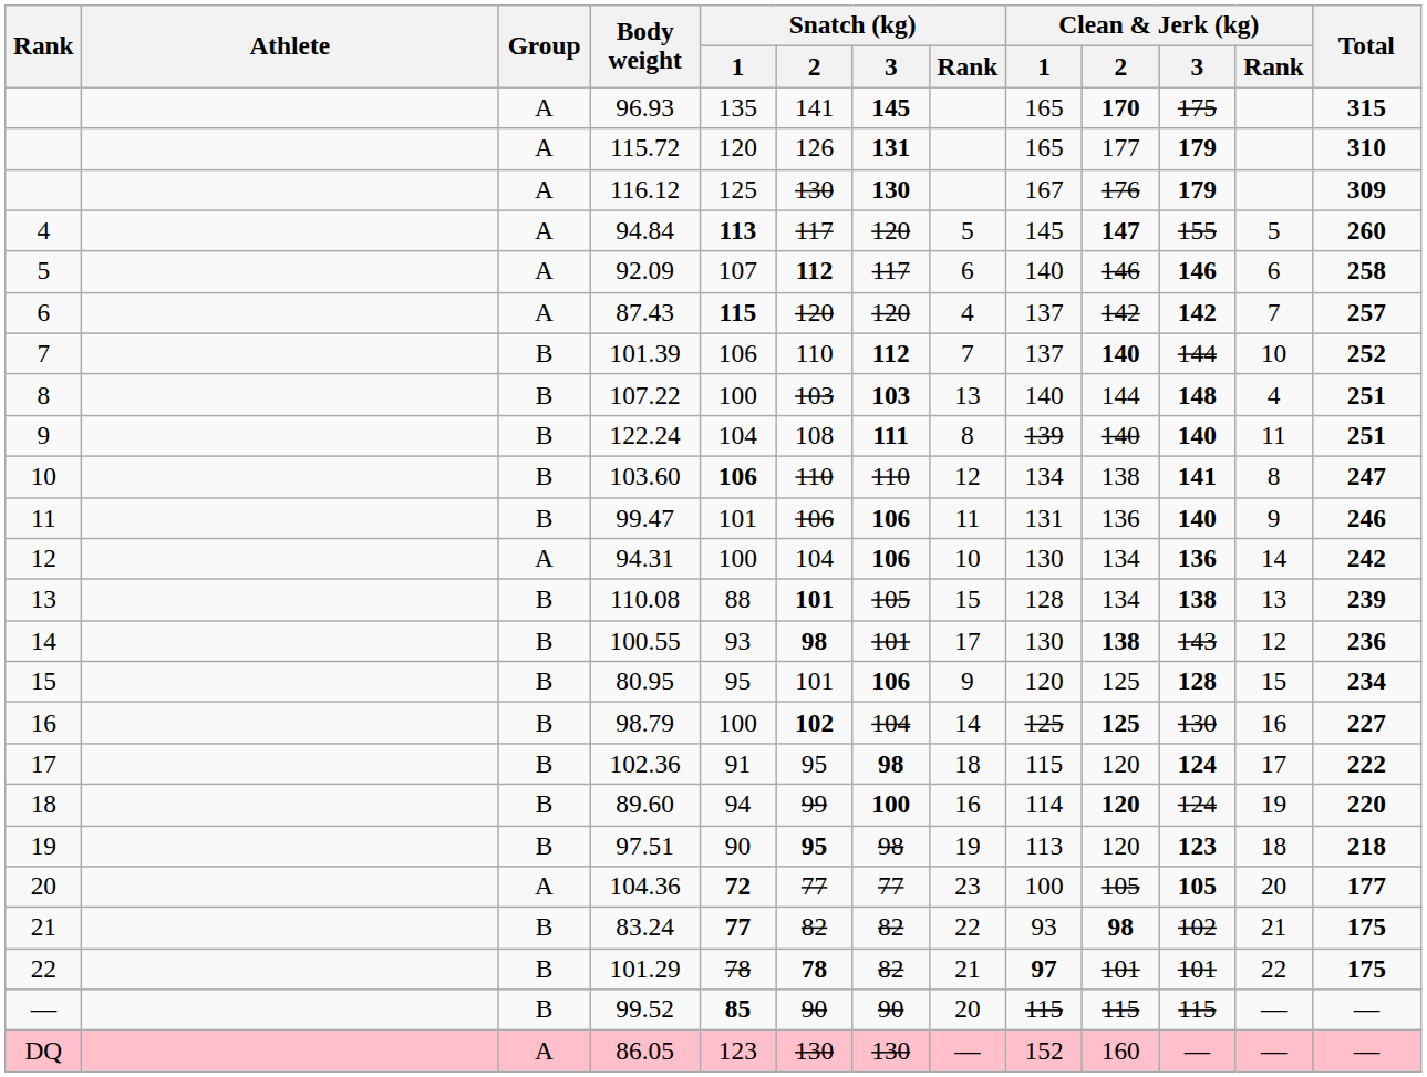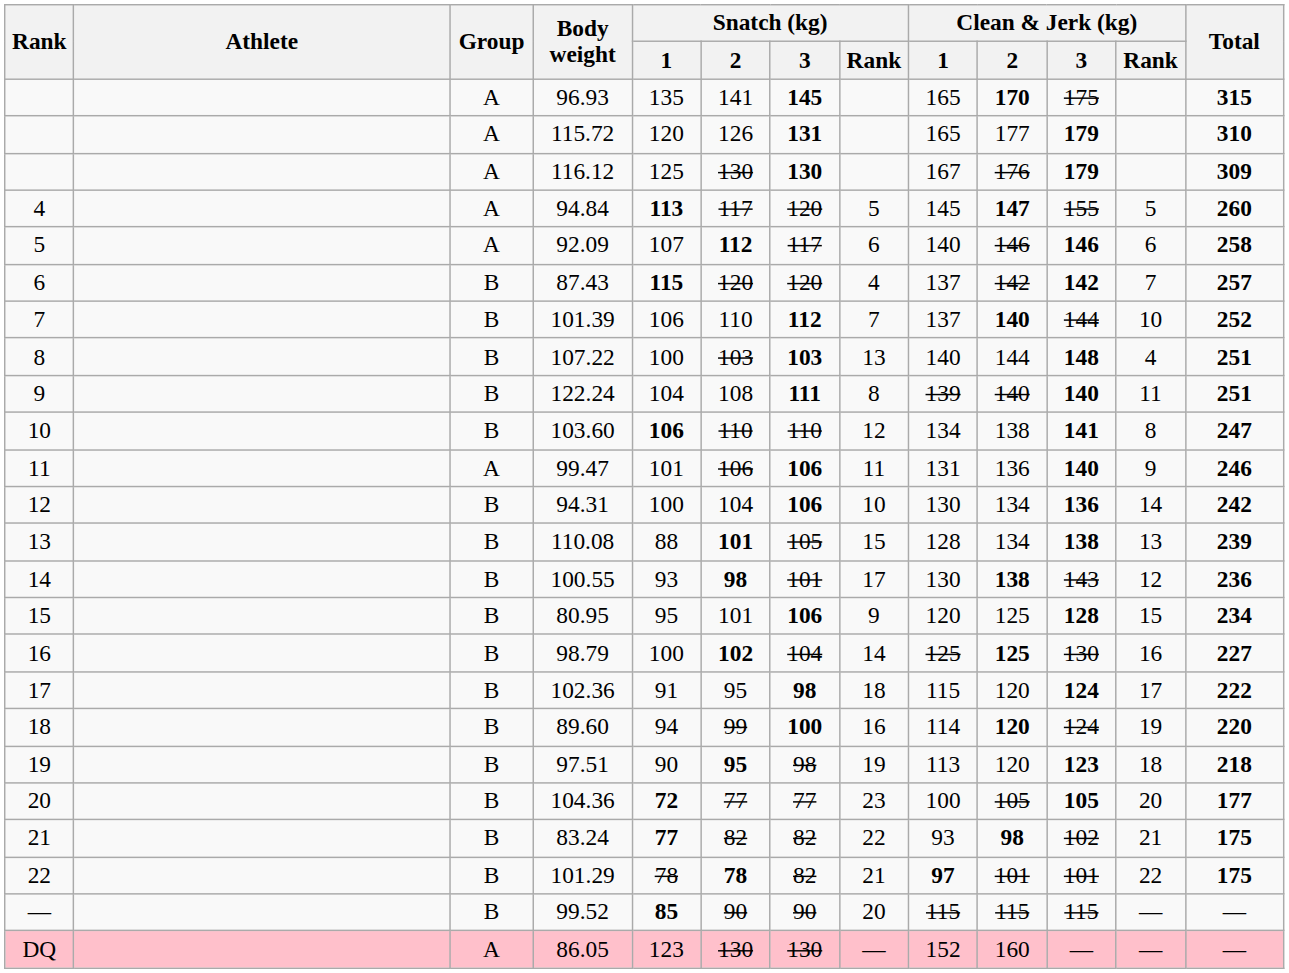 <table class = "wikitable" style="text-align:center;">
 <tr>
 <th rowspan=2 width=40>Rank</th>
 <th rowspan=2 width=250>Athlete</th>
 <th rowspan=2 width=50>Group</th>
 <th rowspan=2 width=60>Body weight</th>
 <th colspan=4>Snatch (kg)</th>
 <th colspan=4>Clean & Jerk (kg)</th>
 <th rowspan=2 width=60>Total</th>
 </tr>
 <tr>
 <th width=40>1</th>
 <th width=40>2</th>
 <th width=40>3</th>
 <th width=40>Rank</th>
 <th width=40>1</th>
 <th width=40>2</th>
 <th width=40>3</th>
 <th width=40>Rank</th>
 </tr>
 <tr>
 <td></td>
 <td align=left></td>
 <td>A</td>
 <td>96.93</td>
 <td>135</td>
 <td>141</td>
 <td><strong>145</strong></td>
 <td></td>
 <td>165</td>
 <td><strong>170</strong></td>
 <td><s>175</s></td>
 <td></td>
 <td><strong>315</strong></td>
 </tr>
 <tr>
 <td></td>
 <td align=left></td>
 <td>A</td>
 <td>115.72</td>
 <td>120</td>
 <td>126</td>
 <td><strong>131</strong></td>
 <td></td>
 <td>165</td>
 <td>177</td>
 <td><strong>179</strong></td>
 <td></td>
 <td><strong>310</strong></td>
 </tr>
 <tr>
 <td></td>
 <td align=left></td>
 <td>A</td>
 <td>116.12</td>
 <td>125</td>
 <td><s>130</s></td>
 <td><strong>130</strong></td>
 <td></td>
 <td>167</td>
 <td><s>176</s></td>
 <td><strong>179</strong></td>
 <td></td>
 <td><strong>309</strong></td>
 </tr>
 <tr>
 <td>4</td>
 <td align=left></td>
 <td>A</td>
 <td>94.84</td>
 <td><strong>113</strong></td>
 <td><s>117</s></td>
 <td><s>120</s></td>
 <td>5</td>
 <td>145</td>
 <td><strong>147</strong></td>
 <td><s>155</s></td>
 <td>5</td>
 <td><strong>260</strong></td>
 </tr>
 <tr>
 <td>5</td>
 <td align=left></td>
 <td>A</td>
 <td>92.09</td>
 <td>107</td>
 <td><strong>112</strong></td>
 <td><s>117</s></td>
 <td>6</td>
 <td>140</td>
 <td><s>146</s></td>
 <td><strong>146</strong></td>
 <td>6</td>
 <td><strong>258</strong></td>
 </tr>
 <tr>
 <td>6</td>
 <td align=left></td>
-<td>A</td>
+<td>B</td>
 <td>87.43</td>
 <td><strong>115</strong></td>
 <td><s>120</s></td>
 <td><s>120</s></td>
 <td>4</td>
 <td>137</td>
 <td><s>142</s></td>
 <td><strong>142</strong></td>
 <td>7</td>
 <td><strong>257</strong></td>
 </tr>
 <tr>
 <td>7</td>
 <td align=left></td>
 <td>B</td>
 <td>101.39</td>
 <td>106</td>
 <td>110</td>
 <td><strong>112</strong></td>
 <td>7</td>
 <td>137</td>
 <td><strong>140</strong></td>
 <td><s>144</s></td>
 <td>10</td>
 <td><strong>252</strong></td>
 </tr>
 <tr>
 <td>8</td>
 <td align=left></td>
 <td>B</td>
 <td>107.22</td>
 <td>100</td>
 <td><s>103</s></td>
 <td><strong>103</strong></td>
 <td>13</td>
 <td>140</td>
 <td>144</td>
 <td><strong>148</strong></td>
 <td>4</td>
 <td><strong>251</strong></td>
 </tr>
 <tr>
 <td>9</td>
 <td align=left></td>
 <td>B</td>
 <td>122.24</td>
 <td>104</td>
 <td>108</td>
 <td><strong>111</strong></td>
 <td>8</td>
 <td><s>139</s></td>
 <td><s>140</s></td>
 <td><strong>140</strong></td>
 <td>11</td>
 <td><strong>251</strong></td>
 </tr>
 <tr>
 <td>10</td>
 <td align=left></td>
 <td>B</td>
 <td>103.60</td>
 <td><strong>106</strong></td>
 <td><s>110</s></td>
 <td><s>110</s></td>
 <td>12</td>
 <td>134</td>
 <td>138</td>
 <td><strong>141</strong></td>
 <td>8</td>
 <td><strong>247</strong></td>
 </tr>
 <tr>
 <td>11</td>
 <td align=left></td>
-<td>B</td>
+<td>A</td>
 <td>99.47</td>
 <td>101</td>
 <td><s>106</s></td>
 <td><strong>106</strong></td>
 <td>11</td>
 <td>131</td>
 <td>136</td>
 <td><strong>140</strong></td>
 <td>9</td>
 <td><strong>246</strong></td>
 </tr>
 <tr>
 <td>12</td>
 <td align=left></td>
-<td>A</td>
+<td>B</td>
 <td>94.31</td>
 <td>100</td>
 <td>104</td>
 <td><strong>106</strong></td>
 <td>10</td>
 <td>130</td>
 <td>134</td>
 <td><strong>136</strong></td>
 <td>14</td>
 <td><strong>242</strong></td>
 </tr>
 <tr>
 <td>13</td>
 <td align=left></td>
 <td>B</td>
 <td>110.08</td>
 <td>88</td>
 <td><strong>101</strong></td>
 <td><s>105</s></td>
 <td>15</td>
 <td>128</td>
 <td>134</td>
 <td><strong>138</strong></td>
 <td>13</td>
 <td><strong>239</strong></td>
 </tr>
 <tr>
 <td>14</td>
 <td align=left></td>
 <td>B</td>
 <td>100.55</td>
 <td>93</td>
 <td><strong>98</strong></td>
 <td><s>101</s></td>
 <td>17</td>
 <td>130</td>
 <td><strong>138</strong></td>
 <td><s>143</s></td>
 <td>12</td>
 <td><strong>236</strong></td>
 </tr>
 <tr>
 <td>15</td>
 <td align=left></td>
 <td>B</td>
 <td>80.95</td>
 <td>95</td>
 <td>101</td>
 <td><strong>106</strong></td>
 <td>9</td>
 <td>120</td>
 <td>125</td>
 <td><strong>128</strong></td>
 <td>15</td>
 <td><strong>234</strong></td>
 </tr>
 <tr>
 <td>16</td>
 <td align=left></td>
 <td>B</td>
 <td>98.79</td>
 <td>100</td>
 <td><strong>102</strong></td>
 <td><s>104</s></td>
 <td>14</td>
 <td><s>125</s></td>
 <td><strong>125</strong></td>
 <td><s>130</s></td>
 <td>16</td>
 <td><strong>227</strong></td>
 </tr>
 <tr>
 <td>17</td>
 <td align=left></td>
 <td>B</td>
 <td>102.36</td>
 <td>91</td>
 <td>95</td>
 <td><strong>98</strong></td>
 <td>18</td>
 <td>115</td>
 <td>120</td>
 <td><strong>124</strong></td>
 <td>17</td>
 <td><strong>222</strong></td>
 </tr>
 <tr>
 <td>18</td>
 <td align=left></td>
 <td>B</td>
 <td>89.60</td>
 <td>94</td>
 <td><s>99</s></td>
 <td><strong>100</strong></td>
 <td>16</td>
 <td>114</td>
 <td><strong>120</strong></td>
 <td><s>124</s></td>
 <td>19</td>
 <td><strong>220</strong></td>
 </tr>
 <tr>
 <td>19</td>
 <td align=left></td>
 <td>B</td>
 <td>97.51</td>
 <td>90</td>
 <td><strong>95</strong></td>
 <td><s>98</s></td>
 <td>19</td>
 <td>113</td>
 <td>120</td>
 <td><strong>123</strong></td>
 <td>18</td>
 <td><strong>218</strong></td>
 </tr>
 <tr>
 <td>20</td>
 <td align=left></td>
-<td>A</td>
+<td>B</td>
 <td>104.36</td>
 <td><strong>72</strong></td>
 <td><s>77</s></td>
 <td><s>77</s></td>
 <td>23</td>
 <td>100</td>
 <td><s>105</s></td>
 <td><strong>105</strong></td>
 <td>20</td>
 <td><strong>177</strong></td>
 </tr>
 <tr>
 <td>21</td>
 <td align=left></td>
 <td>B</td>
 <td>83.24</td>
 <td><strong>77</strong></td>
 <td><s>82</s></td>
 <td><s>82</s></td>
 <td>22</td>
 <td>93</td>
 <td><strong>98</strong></td>
 <td><s>102</s></td>
 <td>21</td>
 <td><strong>175</strong></td>
 </tr>
 <tr>
 <td>22</td>
 <td align=left></td>
 <td>B</td>
 <td>101.29</td>
 <td><s>78</s></td>
 <td><strong>78</strong></td>
 <td><s>82</s></td>
 <td>21</td>
 <td><strong>97</strong></td>
 <td><s>101</s></td>
 <td><s>101</s></td>
 <td>22</td>
 <td><strong>175</strong></td>
 </tr>
 <tr>
 <td>—</td>
 <td align=left></td>
 <td>B</td>
 <td>99.52</td>
 <td><strong>85</strong></td>
 <td><s>90</s></td>
 <td><s>90</s></td>
 <td>20</td>
 <td><s>115</s></td>
 <td><s>115</s></td>
 <td><s>115</s></td>
 <td>—</td>
 <td>—</td>
 </tr>
 <tr bgcolor=pink>
 <td>DQ</td>
 <td align=left></td>
 <td>A</td>
 <td>86.05</td>
 <td>123</td>
 <td><s>130</s></td>
 <td><s>130</s></td>
 <td>—</td>
 <td>152</td>
 <td>160</td>
 <td>—</td>
 <td>—</td>
 <td>—</td>
 </tr>
 </table>
